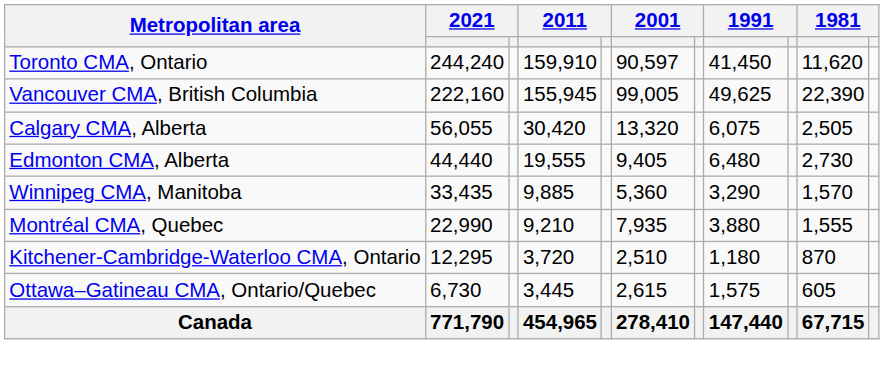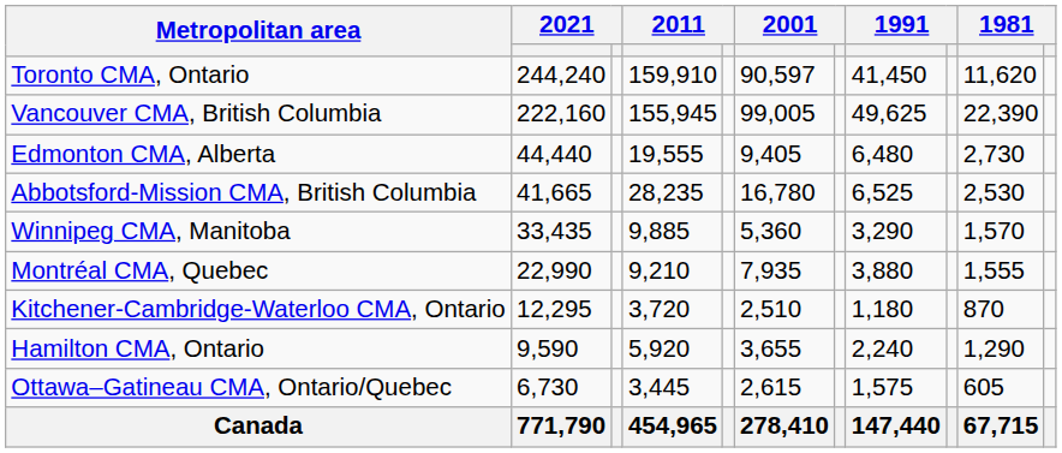 <table class="wikitable collapsible sortable">
 <tr>
 <th rowspan="2"><a href='#'>Metropolitan area</a></th>
 <th colspan="2"><a href='#'>2021</a></th>
 <th colspan="2"><a href='#'>2011</a></th>
 <th colspan="2"><a href='#'>2001</a></th>
 <th colspan="2"><a href='#'>1991</a></th>
 <th colspan="2"><a href='#'>1981</a></th>
 </tr>
 <tr>
 <th><a href='#'></a></th>
 <th></th>
 <th></th>
 <th></th>
 <th></th>
 <th></th>
 <th></th>
 <th></th>
 <th></th>
 <th></th>
 </tr>
 <tr>
 <td><a href='#'>Toronto CMA</a>, Ontario</td>
 <td>244,240</td>
 <td></td>
 <td>159,910</td>
 <td></td>
 <td>90,597</td>
 <td></td>
 <td>41,450</td>
 <td></td>
 <td>11,620</td>
 <td></td>
 </tr>
 <tr>
 <td><a href='#'>Vancouver CMA</a>, British Columbia</td>
 <td>222,160</td>
 <td></td>
 <td>155,945</td>
 <td></td>
 <td>99,005</td>
 <td></td>
 <td>49,625</td>
 <td></td>
 <td>22,390</td>
 <td></td>
 </tr>
 <tr>
-<td><a href='#'>Calgary CMA</a>, Alberta</td>
-<td>56,055</td>
-<td></td>
-<td>30,420</td>
-<td></td>
-<td>13,320</td>
-<td></td>
-<td>6,075</td>
-<td></td>
-<td>2,505</td>
-<td></td>
-</tr>
-<tr>
 <td><a href='#'>Edmonton CMA</a>, Alberta</td>
 <td>44,440</td>
 <td></td>
 <td>19,555</td>
 <td></td>
 <td>9,405</td>
 <td></td>
 <td>6,480</td>
 <td></td>
 <td>2,730</td>
+<td></td>
+</tr>
+<tr>
+<td><a href='#'>Abbotsford-Mission CMA</a>, British Columbia</td>
+<td>41,665</td>
+<td></td>
+<td>28,235</td>
+<td></td>
+<td>16,780</td>
+<td></td>
+<td>6,525</td>
+<td></td>
+<td>2,530</td>
 <td></td>
 </tr>
 <tr>
 <td><a href='#'>Winnipeg CMA</a>, Manitoba</td>
 <td>33,435</td>
 <td></td>
 <td>9,885</td>
 <td></td>
 <td>5,360</td>
 <td></td>
 <td>3,290</td>
 <td></td>
 <td>1,570</td>
 <td></td>
 </tr>
 <tr>
 <td><a href='#'>Montréal CMA</a>, Quebec</td>
 <td>22,990</td>
 <td></td>
 <td>9,210</td>
 <td></td>
 <td>7,935</td>
 <td></td>
 <td>3,880</td>
 <td></td>
 <td>1,555</td>
 <td></td>
 </tr>
 <tr>
 <td><a href='#'>Kitchener-Cambridge-Waterloo CMA</a>, Ontario</td>
 <td>12,295</td>
 <td></td>
 <td>3,720</td>
 <td></td>
 <td>2,510</td>
 <td></td>
 <td>1,180</td>
 <td></td>
 <td>870</td>
 <td></td>
 </tr>
 <tr>
+<td><a href='#'>Hamilton CMA</a>, Ontario</td>
+<td>9,590</td>
+<td></td>
+<td>5,920</td>
+<td></td>
+<td>3,655</td>
+<td></td>
+<td>2,240</td>
+<td></td>
+<td>1,290</td>
+<td></td>
+</tr>
+<tr>
 <td><a href='#'>Ottawa–Gatineau CMA</a>, Ontario/Quebec</td>
 <td>6,730</td>
 <td></td>
 <td>3,445</td>
 <td></td>
 <td>2,615</td>
 <td></td>
 <td>1,575</td>
 <td></td>
 <td>605</td>
 <td></td>
 </tr>
 <tr>
 <th>Canada</th>
 <th>771,790</th>
 <th></th>
 <th>454,965</th>
 <th></th>
 <th>278,410</th>
 <th></th>
 <th>147,440</th>
 <th></th>
 <th>67,715</th>
 <th></th>
 </tr>
 </table>
